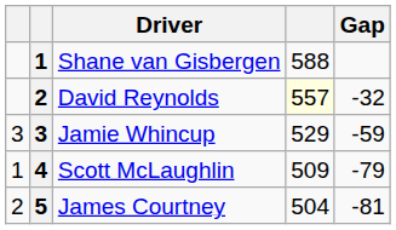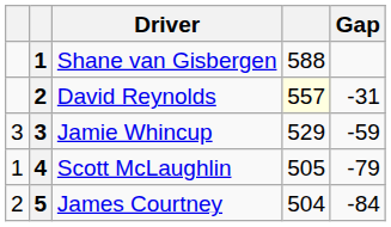 <table class="wikitable" style="font-size: 95%;">
 <tr>
 <th></th>
 <th></th>
 <th>Driver</th>
 <th></th>
 <th>Gap</th>
 </tr>
 <tr>
 <td align="left"></td>
 <th>1</th>
 <td> <a href='#'>Shane van Gisbergen</a></td>
 <td align="right">588</td>
 <td align="right"></td>
 </tr>
 <tr>
 <td align="left"></td>
 <th>2</th>
 <td> <a href='#'>David Reynolds</a></td>
 <td align="right" style="background: lightyellow;">557</td>
-<td align="right">-32</td>
+<td align="right">-31</td>
 </tr>
 <tr>
 <td align="left"> 3</td>
 <th>3</th>
 <td> <a href='#'>Jamie Whincup</a></td>
 <td align="right">529</td>
 <td align="right">-59</td>
 </tr>
 <tr>
 <td align="left"> 1</td>
 <th>4</th>
 <td> <a href='#'>Scott McLaughlin</a></td>
-<td align="right">509</td>
+<td align="right">505</td>
 <td align="right">-79</td>
 </tr>
 <tr>
 <td align="left"> 2</td>
 <th>5</th>
 <td> <a href='#'>James Courtney</a></td>
 <td align="right">504</td>
-<td align="right">-81</td>
+<td align="right">-84</td>
 </tr>
 </table>
